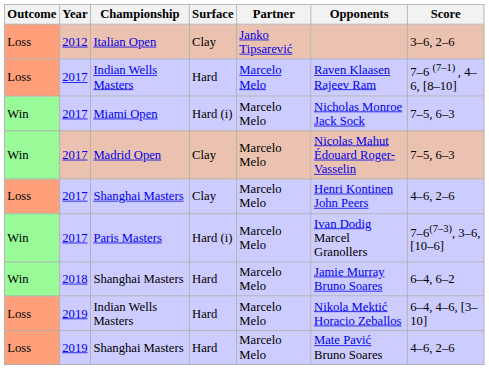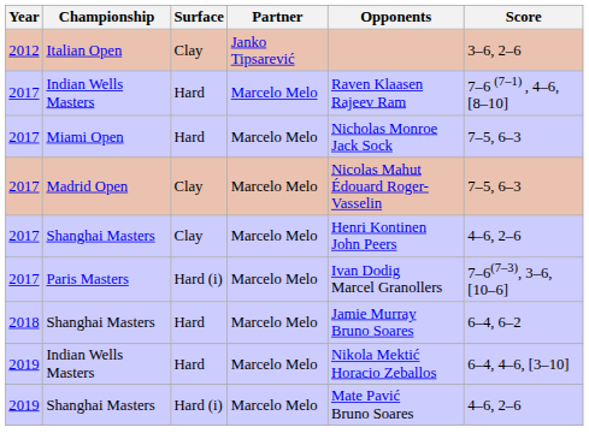 <table class="sortable wikitable">
 <tr>
-<th>Outcome</th>
 <th>Year</th>
 <th>Championship</th>
 <th>Surface</th>
 <th>Partner</th>
 <th>Opponents</th>
 <th class="unsortable">Score</th>
 </tr>
 <tr bgcolor=ebc2af>
-<td bgcolor=FFA07A>Loss</td>
 <td><a href='#'>2012</a></td>
 <td><a href='#'>Italian Open</a></td>
 <td>Clay</td>
 <td> <a href='#'>Janko Tipsarević</a></td>
 <td></td>
 <td>3–6, 2–6</td>
 </tr>
 <tr bgcolor=#CCCCFF>
-<td bgcolor=FFA07A>Loss</td>
 <td><a href='#'>2017</a></td>
 <td><a href='#'>Indian Wells Masters</a></td>
 <td>Hard</td>
 <td> <a href='#'>Marcelo Melo</a></td>
 <td> <a href='#'>Raven Klaasen</a> <br>  <a href='#'>Rajeev Ram</a></td>
 <td>7–6 <sup> (7–1) </sup>, 4–6, [8–10]</td>
 </tr>
 <tr bgcolor=#CCCCFF>
-<td bgcolor=98FB98>Win</td>
 <td><a href='#'>2017</a></td>
 <td><a href='#'>Miami Open</a></td>
-<td>Hard (i)</td>
+<td>Hard</td>
 <td> Marcelo Melo</td>
 <td> <a href='#'>Nicholas Monroe</a> <br>  <a href='#'>Jack Sock</a></td>
 <td>7–5, 6–3</td>
 </tr>
 <tr bgcolor=#EBC2AF>
-<td bgcolor=98FB98>Win</td>
 <td><a href='#'>2017</a></td>
 <td><a href='#'>Madrid Open</a></td>
 <td>Clay</td>
 <td> Marcelo Melo</td>
 <td> <a href='#'>Nicolas Mahut</a> <br>  <a href='#'>Édouard Roger-Vasselin</a></td>
 <td>7–5, 6–3</td>
 </tr>
 <tr bgcolor=#CCCCFF>
-<td bgcolor=FFA07A>Loss</td>
 <td><a href='#'>2017</a></td>
 <td><a href='#'>Shanghai Masters</a></td>
 <td>Clay</td>
 <td> Marcelo Melo</td>
 <td> <a href='#'>Henri Kontinen</a> <br>  <a href='#'>John Peers</a></td>
 <td>4–6, 2–6</td>
 </tr>
 <tr bgcolor=CCCCFF>
-<td bgcolor=98FB98>Win</td>
 <td><a href='#'>2017</a></td>
 <td><a href='#'>Paris Masters</a></td>
 <td>Hard (i)</td>
 <td> Marcelo Melo</td>
 <td> <a href='#'>Ivan Dodig</a> <br>  Marcel Granollers</td>
 <td>7–6<sup>(7–3)</sup>, 3–6, [10–6]</td>
 </tr>
 <tr bgcolor=#CCCCFF>
-<td bgcolor=98FB98>Win</td>
 <td><a href='#'>2018</a></td>
 <td>Shanghai Masters</td>
 <td>Hard</td>
 <td> Marcelo Melo</td>
 <td> <a href='#'>Jamie Murray</a> <br>  <a href='#'>Bruno Soares</a></td>
 <td>6–4, 6–2</td>
 </tr>
 <tr bgcolor=#CCCCFF>
-<td bgcolor=FFA07A>Loss</td>
 <td><a href='#'>2019</a></td>
 <td>Indian Wells Masters</td>
 <td>Hard</td>
 <td> Marcelo Melo</td>
 <td> <a href='#'>Nikola Mektić</a> <br>  <a href='#'>Horacio Zeballos</a></td>
 <td>6–4, 4–6, [3–10]</td>
 </tr>
 <tr bgcolor=#CCCCFF>
-<td bgcolor=FFA07A>Loss</td>
 <td><a href='#'>2019</a></td>
 <td>Shanghai Masters</td>
-<td>Hard</td>
+<td>Hard (i)</td>
 <td> Marcelo Melo</td>
 <td> <a href='#'>Mate Pavić</a> <br>  Bruno Soares</td>
 <td>4–6, 2–6</td>
 </tr>
 </table>
